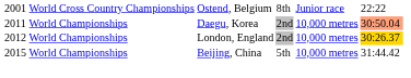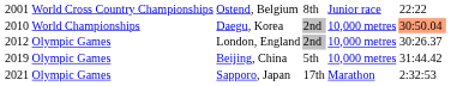 <table>
 <tr>
 <td>2001</td>
 <td><a href='#'>World Cross Country Championships</a></td>
 <td><a href='#'>Ostend</a>, Belgium</td>
 <td>8th</td>
 <td><a href='#'>Junior race</a></td>
 <td>22:22 </td>
 </tr>
 <tr>
-<td>2011</td>
+<td>2010</td>
 <td><a href='#'>World Championships</a></td>
 <td><a href='#'>Daegu</a>, Korea</td>
 <td style="background:silver;">2nd</td>
 <td><a href='#'>10,000 metres</a></td>
 <td style="background: lightsalmon;">30:50.04 </td>
 </tr>
 <tr>
 <td>2012</td>
-<td><a href='#'>World Championships</a></td>
+<td><a href='#'>Olympic Games</a></td>
 <td>London, England</td>
 <td style="background:silver;">2nd</td>
 <td><a href='#'>10,000 metres</a></td>
-<td style="background: gold;">30:26.37</td>
+<td>30:26.37</td>
 </tr>
 <tr>
-<td>2015</td>
-<td><a href='#'>World Championships</a></td>
+<td>2019</td>
+<td><a href='#'>Olympic Games</a></td>
 <td><a href='#'>Beijing</a>, China</td>
 <td>5th</td>
 <td><a href='#'>10,000 metres</a></td>
 <td>31:44.42</td>
 </tr>
+<tr>
+<td>2021</td>
+<td><a href='#'>Olympic Games</a></td>
+<td><a href='#'>Sapporo</a>, Japan</td>
+<td>17th</td>
+<td><a href='#'>Marathon</a></td>
+<td>2:32:53</td>
+</tr>
 </table>
